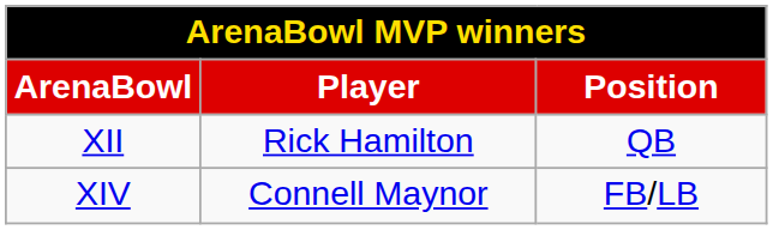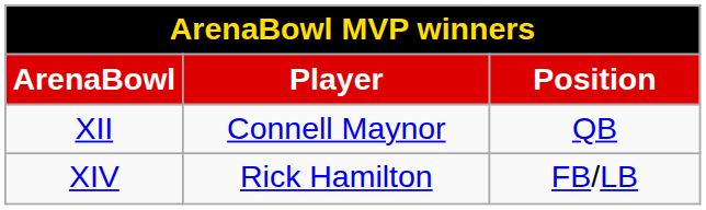 <table class="wikitable sortable" style="text-align:center">
 <tr>
 <td colspan="4" style="background:black; color:#FFDF00;"><strong>ArenaBowl MVP winners</strong></td>
 </tr>
 <tr>
 <th style="width:50px; background:#d00; color:white;">ArenaBowl</th>
 <th style="width:150px; background:#d00; color:white;">Player</th>
 <th style="width:100px; background:#d00; color:white;">Position</th>
 </tr>
 <tr>
 <td><a href='#'>XII</a></td>
-<td><a href='#'>Rick Hamilton</a></td>
+<td><a href='#'>Connell Maynor</a></td>
 <td><a href='#'>QB</a></td>
 </tr>
 <tr>
 <td><a href='#'>XIV</a></td>
-<td><a href='#'>Connell Maynor</a></td>
+<td><a href='#'>Rick Hamilton</a></td>
 <td><a href='#'>FB</a>/<a href='#'>LB</a></td>
 </tr>
 </table>
